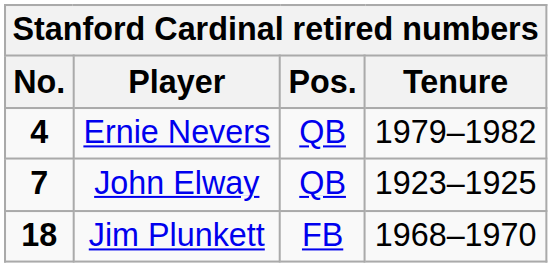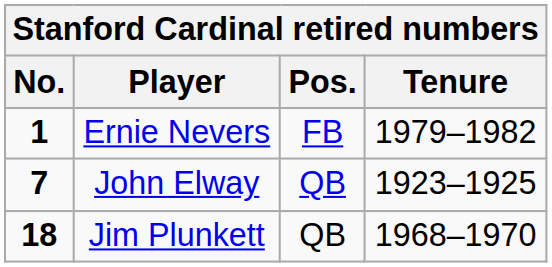 <table class="wikitable" style="text-align:center">
 <tr>
 <th colspan=6 style =><strong>Stanford Cardinal retired numbers</strong></th>
 </tr>
 <tr>
 <th style = >No.</th>
 <th style = >Player</th>
 <th style = >Pos.</th>
 <th style = >Tenure</th>
 </tr>
 <tr>
-<td><strong>4</strong></td>
+<td><strong>1</strong></td>
 <td><a href='#'>Ernie Nevers</a></td>
-<td><a href='#'>QB</a></td>
+<td><a href='#'>FB</a></td>
 <td>1979–1982</td>
 </tr>
 <tr>
 <td><strong>7</strong></td>
 <td><a href='#'>John Elway</a></td>
 <td><a href='#'>QB</a></td>
 <td>1923–1925</td>
 </tr>
 <tr>
 <td><strong>18</strong></td>
 <td><a href='#'>Jim Plunkett</a></td>
-<td><a href='#'>FB</a></td>
+<td>QB</td>
 <td>1968–1970</td>
 </tr>
 </table>
